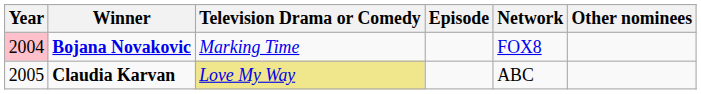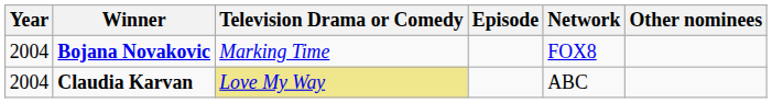 <table class="wikitable">
 <tr>
 <th>Year</th>
 <th>Winner</th>
 <th>Television Drama or Comedy</th>
 <th>Episode</th>
 <th>Network</th>
 <th>Other nominees</th>
 </tr>
 <tr>
-<td style="background: pink;">2004</td>
+<td>2004</td>
 <td><strong><a href='#'>Bojana Novakovic</a></strong></td>
 <td><em><a href='#'>Marking Time</a></em></td>
 <td></td>
 <td><a href='#'>FOX8</a></td>
 <td></td>
 </tr>
 <tr>
-<td>2005</td>
+<td>2004</td>
 <td><strong>Claudia Karvan</strong></td>
 <td style="background: khaki;"><em><a href='#'>Love My Way</a></em></td>
 <td></td>
 <td>ABC</td>
 <td></td>
 </tr>
 </table>
